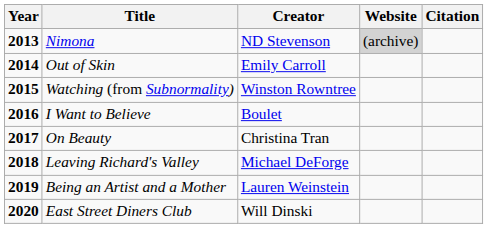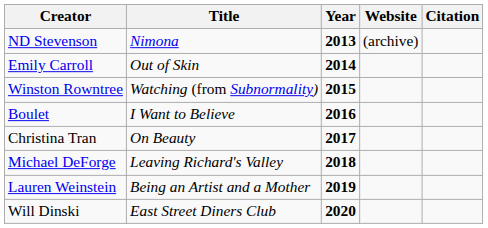 <table class="wikitable" border="1">
 <tr>
+<th>Creator</th>
+<th>Title</th>
 <th>Year</th>
-<th>Title</th>
-<th>Creator</th>
 <th>Website</th>
 <th>Citation</th>
 </tr>
 <tr>
+<td><a href='#'>ND Stevenson</a></td>
+<td><em><a href='#'>Nimona</a></em></td>
 <td><strong>2013</strong></td>
-<td><em><a href='#'>Nimona</a></em></td>
-<td><a href='#'>ND Stevenson</a></td>
-<td style="background: lightgrey;"> (archive)</td>
+<td> (archive)</td>
 <td></td>
 </tr>
 <tr>
+<td><a href='#'>Emily Carroll</a></td>
+<td><em>Out of Skin</em></td>
 <td><strong>2014</strong></td>
-<td><em>Out of Skin</em></td>
-<td><a href='#'>Emily Carroll</a></td>
 <td></td>
 <td></td>
 </tr>
 <tr>
+<td><a href='#'>Winston Rowntree</a></td>
+<td><em>Watching</em> (from <em><a href='#'>Subnormality</a>)</em></td>
 <td><strong>2015</strong></td>
-<td><em>Watching</em> (from <em><a href='#'>Subnormality</a>)</em></td>
-<td><a href='#'>Winston Rowntree</a></td>
 <td></td>
 <td></td>
 </tr>
 <tr>
+<td><a href='#'>Boulet</a></td>
+<td><em>I Want to Believe</em></td>
 <td><strong>2016</strong></td>
-<td><em>I Want to Believe</em></td>
-<td><a href='#'>Boulet</a></td>
 <td></td>
 <td></td>
 </tr>
 <tr>
+<td>Christina Tran</td>
+<td><em>On Beauty</em></td>
 <td><strong>2017</strong></td>
-<td><em>On Beauty</em></td>
-<td>Christina Tran</td>
 <td></td>
 <td></td>
 </tr>
 <tr>
+<td><a href='#'>Michael DeForge</a></td>
+<td><em>Leaving Richard's Valley</em></td>
 <td><strong>2018</strong></td>
-<td><em>Leaving Richard's Valley</em></td>
-<td><a href='#'>Michael DeForge</a></td>
 <td></td>
 <td></td>
 </tr>
 <tr>
+<td><a href='#'>Lauren Weinstein</a></td>
+<td><em>Being an Artist and a Mother</em></td>
 <td><strong>2019</strong></td>
-<td><em>Being an Artist and a Mother</em></td>
-<td><a href='#'>Lauren Weinstein</a></td>
 <td></td>
 <td></td>
 </tr>
 <tr>
+<td>Will Dinski</td>
+<td><em>East Street Diners Club</em></td>
 <td><strong>2020</strong></td>
-<td><em>East Street Diners Club</em></td>
-<td>Will Dinski</td>
 <td></td>
 <td></td>
 </tr>
 </table>
